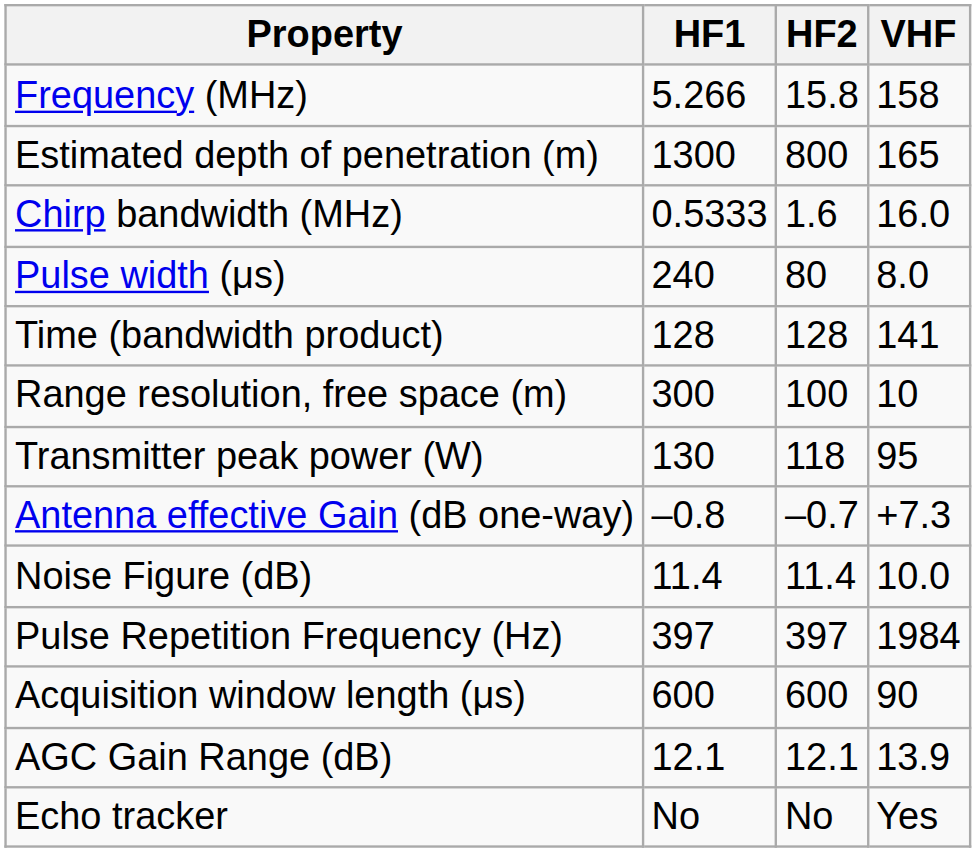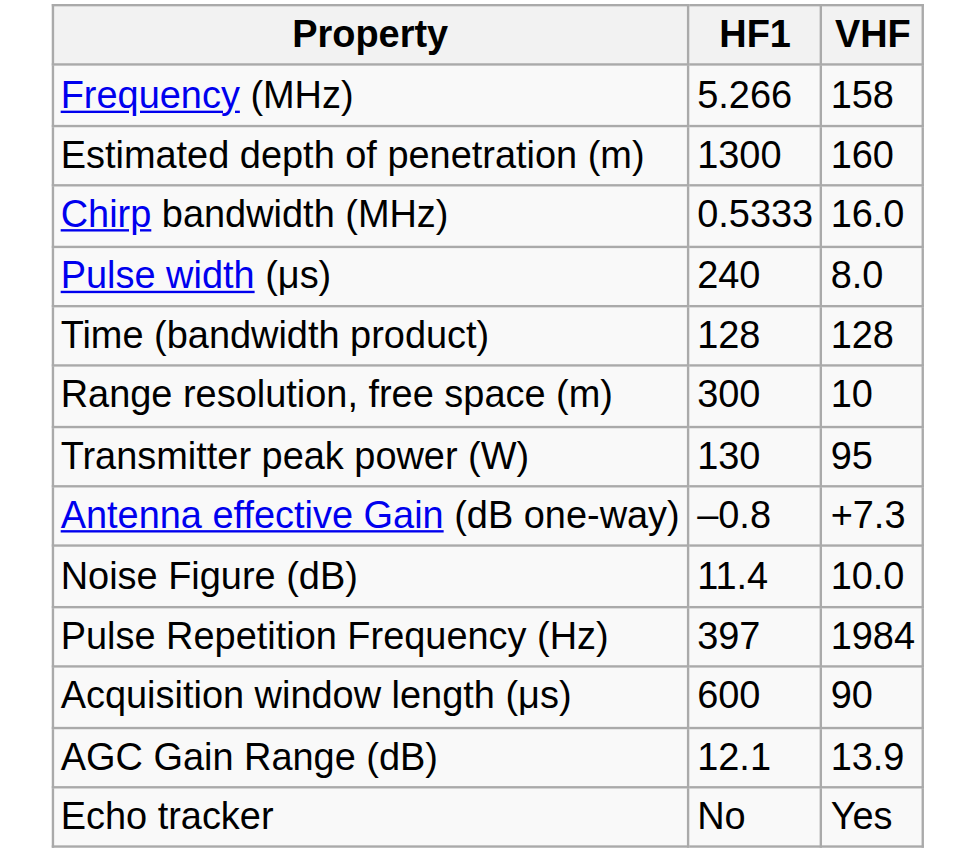 <table class="wikitable" style="margin:auto">
 <tr>
 <th>Property</th>
 <th>HF1</th>
-<th>HF2</th>
 <th>VHF</th>
 </tr>
 <tr>
 <td><a href='#'>Frequency</a> (MHz)</td>
 <td>5.266</td>
-<td>15.8</td>
 <td>158</td>
 </tr>
 <tr>
 <td>Estimated depth of penetration (m)</td>
 <td>1300</td>
-<td>800</td>
-<td>165</td>
+<td>160</td>
 </tr>
 <tr>
 <td><a href='#'>Chirp</a> bandwidth (MHz)</td>
 <td>0.5333</td>
-<td>1.6</td>
 <td>16.0</td>
 </tr>
 <tr>
 <td><a href='#'>Pulse width</a> (μs)</td>
 <td>240</td>
-<td>80</td>
 <td>8.0</td>
 </tr>
 <tr>
 <td>Time (bandwidth product)</td>
 <td>128</td>
 <td>128</td>
-<td>141</td>
 </tr>
 <tr>
 <td>Range resolution, free space (m)</td>
 <td>300</td>
-<td>100</td>
 <td>10</td>
 </tr>
 <tr>
 <td>Transmitter peak power (W)</td>
 <td>130</td>
-<td>118</td>
 <td>95</td>
 </tr>
 <tr>
 <td><a href='#'>Antenna effective Gain</a> (dB one-way)</td>
 <td>–0.8</td>
-<td>–0.7</td>
 <td>+7.3</td>
 </tr>
 <tr>
 <td>Noise Figure (dB)</td>
-<td>11.4</td>
 <td>11.4</td>
 <td>10.0</td>
 </tr>
 <tr>
 <td>Pulse Repetition Frequency (Hz)</td>
 <td>397</td>
-<td>397</td>
 <td>1984</td>
 </tr>
 <tr>
 <td>Acquisition window length (μs)</td>
-<td>600</td>
 <td>600</td>
 <td>90</td>
 </tr>
 <tr>
 <td>AGC Gain Range (dB)</td>
 <td>12.1</td>
-<td>12.1</td>
 <td>13.9</td>
 </tr>
 <tr>
 <td>Echo tracker</td>
 <td>No</td>
-<td>No</td>
 <td>Yes</td>
 </tr>
 </table>
